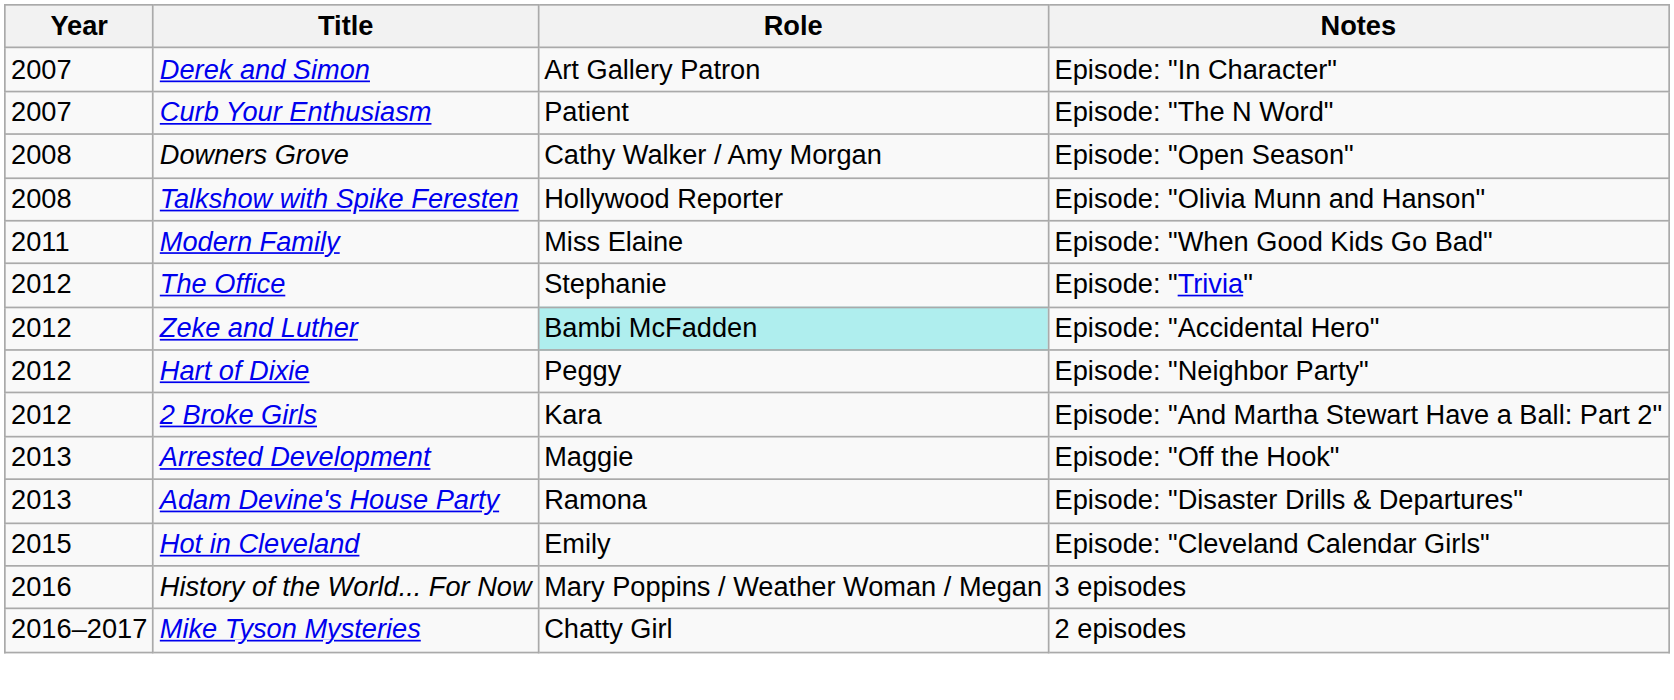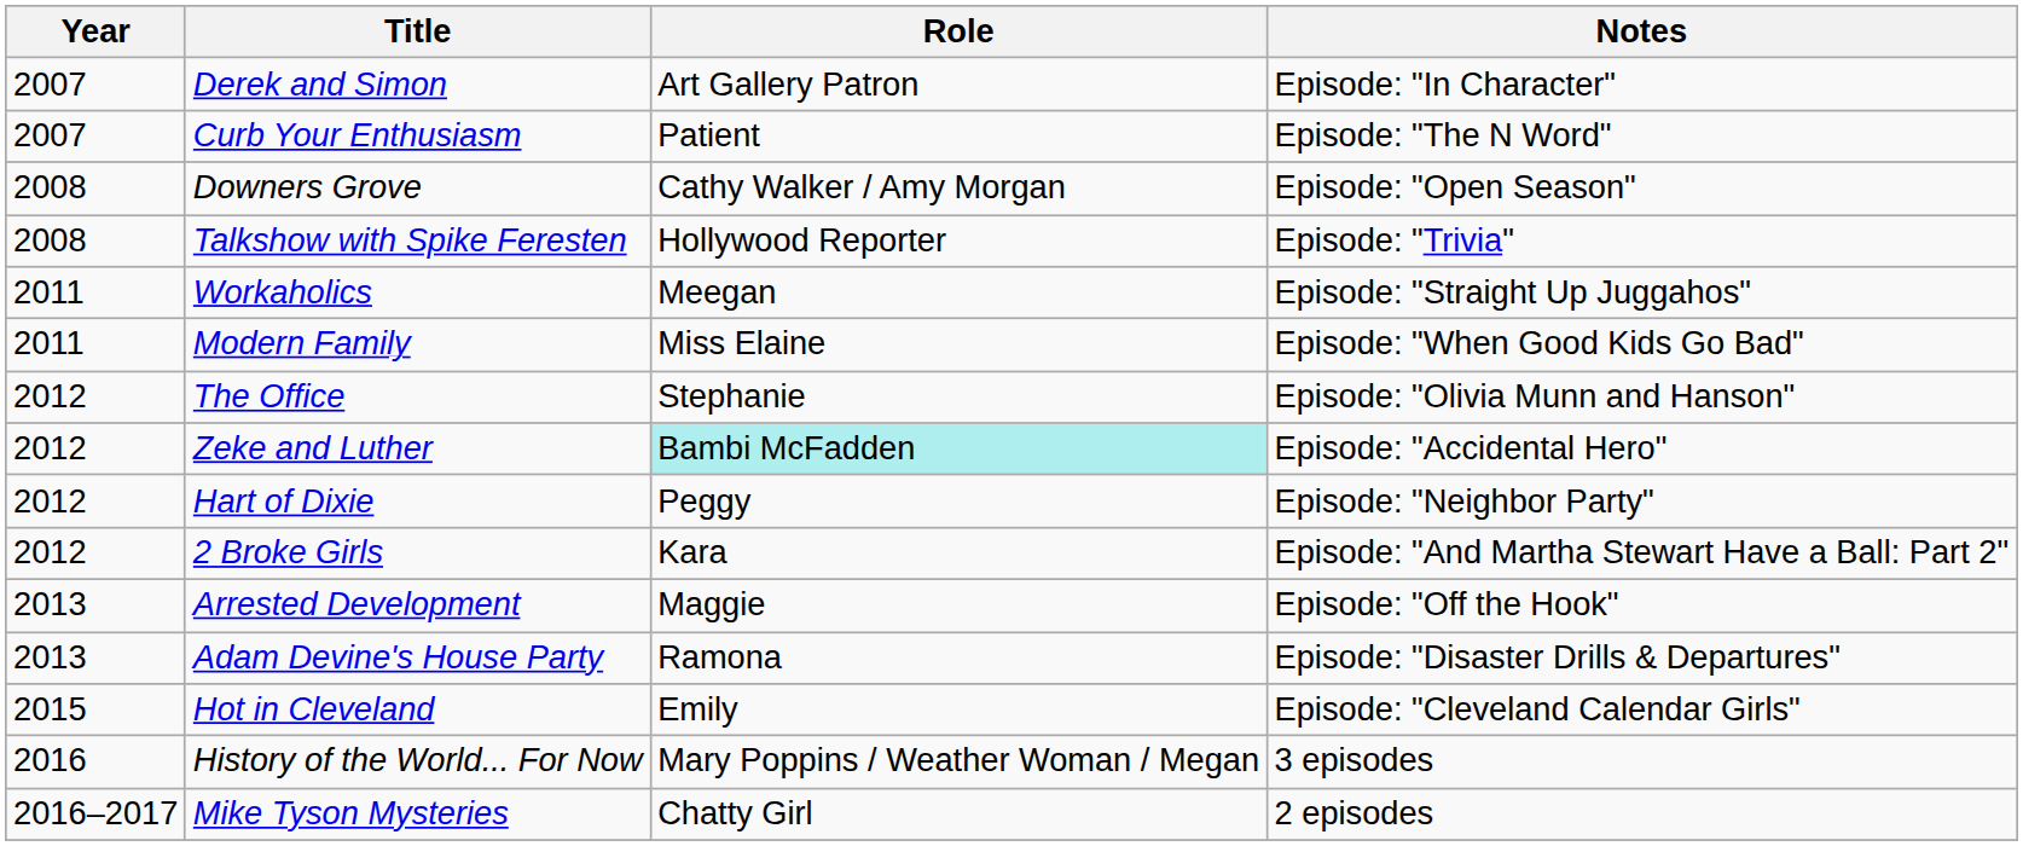 <table class="wikitable">
 <tr>
 <th>Year</th>
 <th>Title</th>
 <th>Role</th>
 <th>Notes</th>
 </tr>
 <tr>
 <td>2007</td>
 <td><em><a href='#'>Derek and Simon</a></em></td>
 <td>Art Gallery Patron</td>
 <td>Episode: "In Character"</td>
 </tr>
 <tr>
 <td>2007</td>
 <td><em><a href='#'>Curb Your Enthusiasm</a></em></td>
 <td>Patient</td>
 <td>Episode: "The N Word"</td>
 </tr>
 <tr>
 <td>2008</td>
 <td><em>Downers Grove</em></td>
 <td>Cathy Walker / Amy Morgan</td>
 <td>Episode: "Open Season"</td>
 </tr>
 <tr>
 <td>2008</td>
 <td><em><a href='#'>Talkshow with Spike Feresten</a></em></td>
 <td>Hollywood Reporter</td>
-<td>Episode: "Olivia Munn and Hanson"</td>
+<td>Episode: "<a href='#'>Trivia</a>"</td>
+</tr>
+<tr>
+<td>2011</td>
+<td><em><a href='#'>Workaholics</a></em></td>
+<td>Meegan</td>
+<td>Episode: "Straight Up Juggahos"</td>
 </tr>
 <tr>
 <td>2011</td>
 <td><em><a href='#'>Modern Family</a></em></td>
 <td>Miss Elaine</td>
 <td>Episode: "When Good Kids Go Bad"</td>
 </tr>
 <tr>
 <td>2012</td>
 <td><a href='#'><em>The Office</em></a></td>
 <td>Stephanie</td>
-<td>Episode: "<a href='#'>Trivia</a>"</td>
+<td>Episode: "Olivia Munn and Hanson"</td>
 </tr>
 <tr>
 <td>2012</td>
 <td><em><a href='#'>Zeke and Luther</a></em></td>
 <td style="background: paleturquoise;">Bambi McFadden</td>
 <td>Episode: "Accidental Hero"</td>
 </tr>
 <tr>
 <td>2012</td>
 <td><em><a href='#'>Hart of Dixie</a></em></td>
 <td>Peggy</td>
 <td>Episode: "Neighbor Party"</td>
 </tr>
 <tr>
 <td>2012</td>
 <td><em><a href='#'>2 Broke Girls</a></em></td>
 <td>Kara</td>
 <td>Episode: "And Martha Stewart Have a Ball: Part 2"</td>
 </tr>
 <tr>
 <td>2013</td>
 <td><em><a href='#'>Arrested Development</a></em></td>
 <td>Maggie</td>
 <td>Episode: "Off the Hook"</td>
 </tr>
 <tr>
 <td>2013</td>
 <td><em><a href='#'>Adam Devine's House Party</a></em></td>
 <td>Ramona</td>
 <td>Episode: "Disaster Drills & Departures"</td>
 </tr>
 <tr>
 <td>2015</td>
 <td><em><a href='#'>Hot in Cleveland</a></em></td>
 <td>Emily</td>
 <td>Episode: "Cleveland Calendar Girls"</td>
 </tr>
 <tr>
 <td>2016</td>
 <td><em>History of the World... For Now</em></td>
 <td>Mary Poppins / Weather Woman / Megan</td>
 <td>3 episodes</td>
 </tr>
 <tr>
 <td>2016–2017</td>
 <td><em><a href='#'>Mike Tyson Mysteries</a></em></td>
 <td>Chatty Girl</td>
 <td>2 episodes</td>
 </tr>
 </table>
